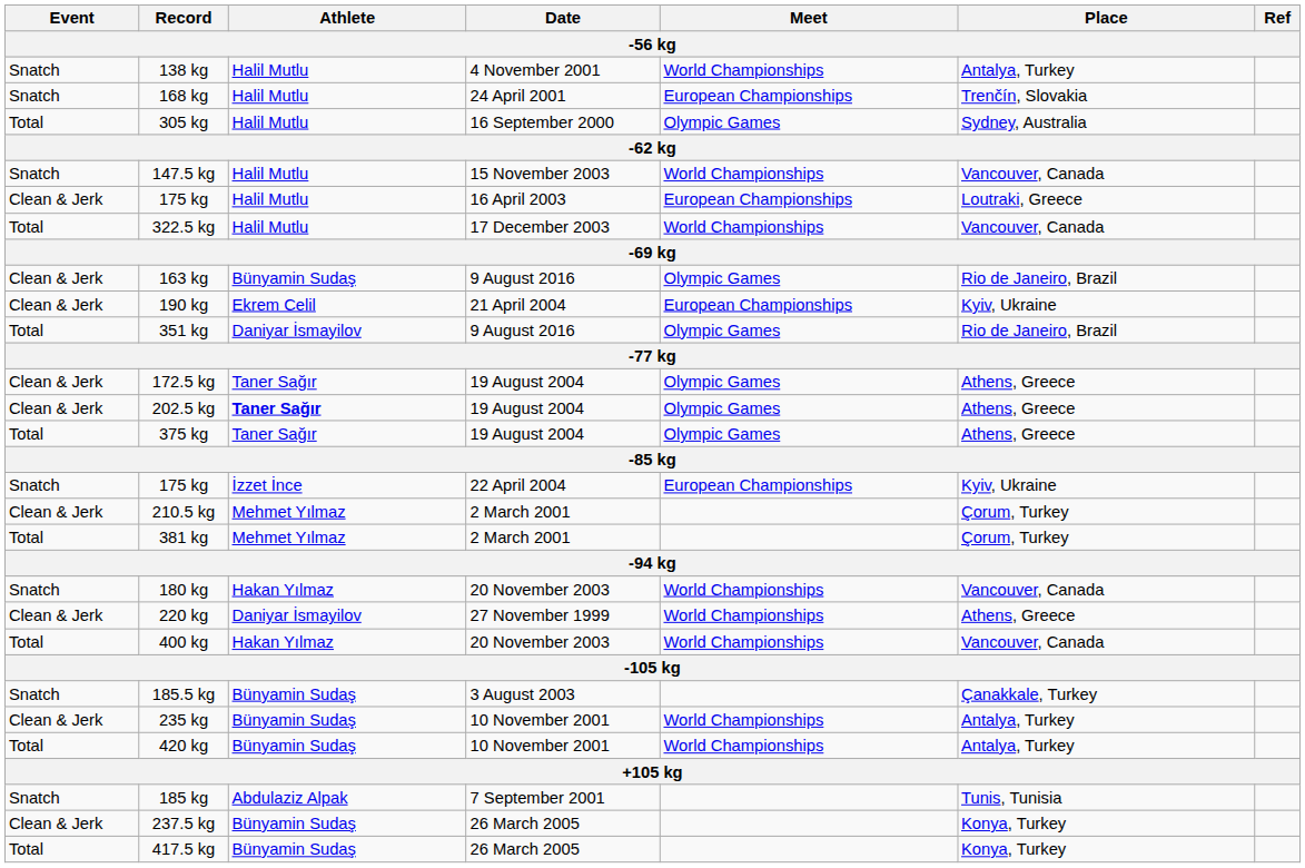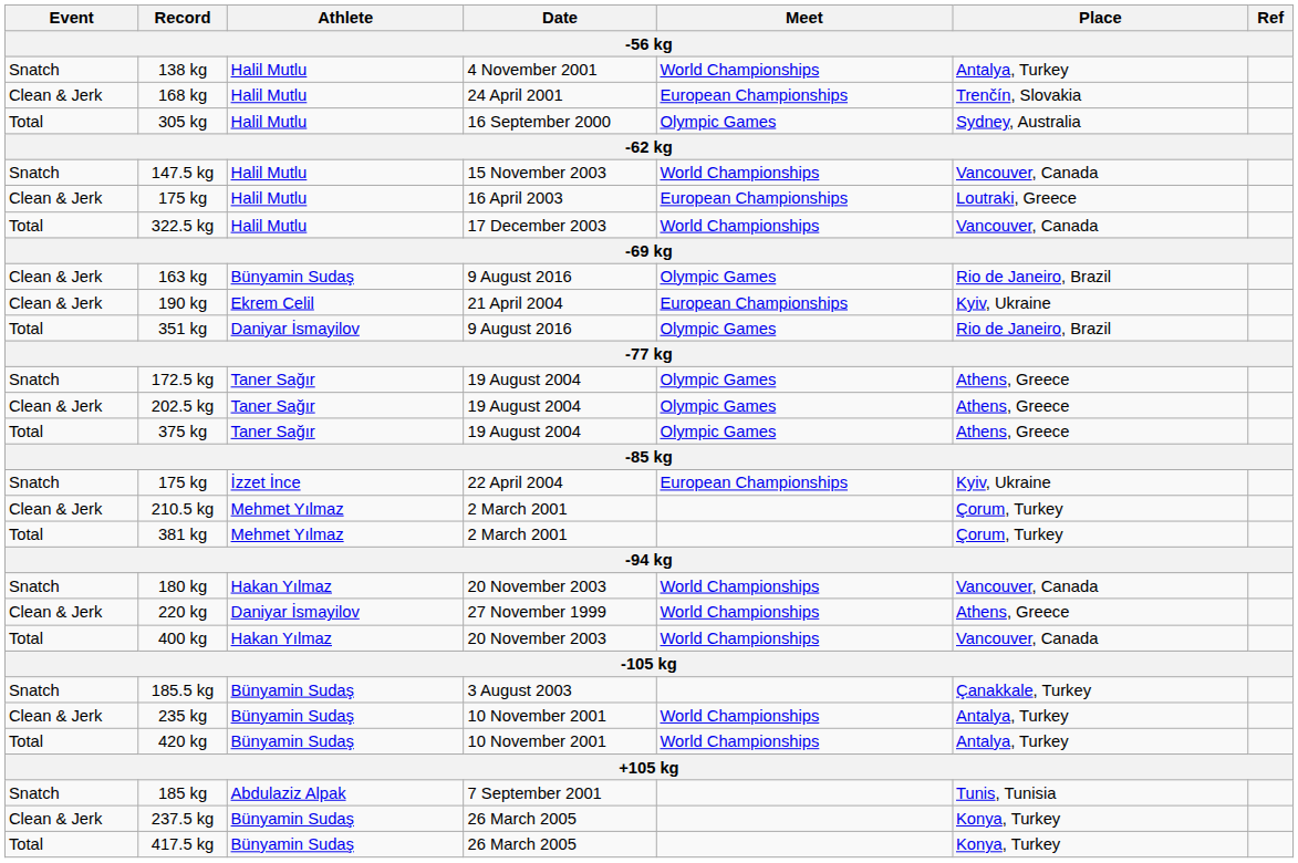 <table class="wikitable" style="font-size:95%; width: 95%;">
 <tr>
 <th width=9%>Event</th>
 <th width=6%>Record</th>
 <th width=16%>Athlete</th>
 <th width=13%>Date</th>
 <th width=20%>Meet</th>
 <th width=20%>Place</th>
 <th width=3%>Ref</th>
 </tr>
 <tr bgcolor="#DDDDDD">
 <th colspan="7">-56 kg</th>
 </tr>
 <tr>
 <td>Snatch</td>
 <td align="center">138 kg</td>
 <td><a href='#'>Halil Mutlu</a></td>
 <td>4 November 2001</td>
 <td><a href='#'>World Championships</a></td>
 <td><a href='#'>Antalya</a>, Turkey</td>
 <td></td>
 </tr>
 <tr>
-<td>Snatch</td>
+<td>Clean & Jerk</td>
 <td align="center">168 kg</td>
 <td><a href='#'>Halil Mutlu</a></td>
 <td>24 April 2001</td>
 <td><a href='#'>European Championships</a></td>
 <td><a href='#'>Trenčín</a>, Slovakia</td>
 <td></td>
 </tr>
 <tr>
 <td>Total</td>
 <td align="center">305 kg</td>
 <td><a href='#'>Halil Mutlu</a></td>
 <td>16 September 2000</td>
 <td><a href='#'>Olympic Games</a></td>
 <td><a href='#'>Sydney</a>, Australia</td>
 <td></td>
 </tr>
 <tr bgcolor="#DDDDDD">
 <th colspan="7">-62 kg</th>
 </tr>
 <tr>
 <td>Snatch</td>
 <td align="center">147.5 kg</td>
 <td><a href='#'>Halil Mutlu</a></td>
 <td>15 November 2003</td>
 <td><a href='#'>World Championships</a></td>
 <td><a href='#'>Vancouver</a>, Canada</td>
 <td></td>
 </tr>
 <tr>
 <td>Clean & Jerk</td>
 <td align="center">175 kg</td>
 <td><a href='#'>Halil Mutlu</a></td>
 <td>16 April 2003</td>
 <td><a href='#'>European Championships</a></td>
 <td><a href='#'>Loutraki</a>, Greece</td>
 <td></td>
 </tr>
 <tr>
 <td>Total</td>
 <td align="center">322.5 kg</td>
 <td><a href='#'>Halil Mutlu</a></td>
 <td>17 December 2003</td>
 <td><a href='#'>World Championships</a></td>
 <td><a href='#'>Vancouver</a>, Canada</td>
 <td></td>
 </tr>
 <tr bgcolor="#DDDDDD">
 <th colspan="7">-69 kg</th>
 </tr>
 <tr>
 <td>Clean & Jerk</td>
 <td align="center">163 kg</td>
 <td><a href='#'>Bünyamin Sudaş</a></td>
 <td>9 August 2016</td>
 <td><a href='#'>Olympic Games</a></td>
 <td><a href='#'>Rio de Janeiro</a>, Brazil</td>
 <td></td>
 </tr>
 <tr>
 <td>Clean & Jerk</td>
 <td align="center">190 kg</td>
 <td><a href='#'>Ekrem Celil</a></td>
 <td>21 April 2004</td>
 <td><a href='#'>European Championships</a></td>
 <td><a href='#'>Kyiv</a>, Ukraine</td>
 <td></td>
 </tr>
 <tr>
 <td>Total</td>
 <td align="center">351 kg</td>
 <td><a href='#'>Daniyar İsmayilov</a></td>
 <td>9 August 2016</td>
 <td><a href='#'>Olympic Games</a></td>
 <td><a href='#'>Rio de Janeiro</a>, Brazil</td>
 <td></td>
 </tr>
 <tr bgcolor="#DDDDDD">
 <th colspan="7">-77 kg</th>
 </tr>
 <tr>
-<td>Clean & Jerk</td>
+<td>Snatch</td>
 <td align="center">172.5 kg</td>
 <td><a href='#'>Taner Sağır</a></td>
 <td>19 August 2004</td>
 <td><a href='#'>Olympic Games</a></td>
 <td><a href='#'>Athens</a>, Greece</td>
 <td></td>
 </tr>
 <tr>
 <td>Clean & Jerk</td>
 <td align="center">202.5 kg</td>
-<td><strong><a href='#'>Taner Sağır</a></strong></td>
+<td><a href='#'>Taner Sağır</a></td>
 <td>19 August 2004</td>
 <td><a href='#'>Olympic Games</a></td>
 <td><a href='#'>Athens</a>, Greece</td>
 <td></td>
 </tr>
 <tr>
 <td>Total</td>
 <td align="center">375 kg</td>
 <td><a href='#'>Taner Sağır</a></td>
 <td>19 August 2004</td>
 <td><a href='#'>Olympic Games</a></td>
 <td><a href='#'>Athens</a>, Greece</td>
 <td></td>
 </tr>
 <tr bgcolor="#DDDDDD">
 <th colspan="7">-85 kg</th>
 </tr>
 <tr>
 <td>Snatch</td>
 <td align="center">175 kg</td>
 <td><a href='#'>İzzet İnce</a></td>
 <td>22 April 2004</td>
 <td><a href='#'>European Championships</a></td>
 <td><a href='#'>Kyiv</a>, Ukraine</td>
 <td></td>
 </tr>
 <tr>
 <td>Clean & Jerk</td>
 <td align="center">210.5 kg</td>
 <td><a href='#'>Mehmet Yılmaz</a></td>
 <td>2 March 2001</td>
 <td></td>
 <td><a href='#'>Çorum</a>, Turkey</td>
 <td></td>
 </tr>
 <tr>
 <td>Total</td>
 <td align="center">381 kg</td>
 <td><a href='#'>Mehmet Yılmaz</a></td>
 <td>2 March 2001</td>
 <td></td>
 <td><a href='#'>Çorum</a>, Turkey</td>
 <td></td>
 </tr>
 <tr bgcolor="#DDDDDD">
 <th colspan="7">-94 kg</th>
 </tr>
 <tr>
 <td>Snatch</td>
 <td align="center">180 kg</td>
 <td><a href='#'>Hakan Yılmaz</a></td>
 <td>20 November 2003</td>
 <td><a href='#'>World Championships</a></td>
 <td><a href='#'>Vancouver</a>, Canada</td>
 <td></td>
 </tr>
 <tr>
 <td>Clean & Jerk</td>
 <td align="center">220 kg</td>
 <td><a href='#'>Daniyar İsmayilov</a></td>
 <td>27 November 1999</td>
 <td><a href='#'>World Championships</a></td>
 <td><a href='#'>Athens</a>, Greece</td>
 <td></td>
 </tr>
 <tr>
 <td>Total</td>
 <td align="center">400 kg</td>
 <td><a href='#'>Hakan Yılmaz</a></td>
 <td>20 November 2003</td>
 <td><a href='#'>World Championships</a></td>
 <td><a href='#'>Vancouver</a>, Canada</td>
 <td></td>
 </tr>
 <tr bgcolor="#DDDDDD">
 <th colspan="7">-105 kg</th>
 </tr>
 <tr>
 <td>Snatch</td>
 <td align="center">185.5 kg</td>
 <td><a href='#'>Bünyamin Sudaş</a></td>
 <td>3 August 2003</td>
 <td></td>
 <td><a href='#'>Çanakkale</a>, Turkey</td>
 <td></td>
 </tr>
 <tr>
 <td>Clean & Jerk</td>
 <td align="center">235 kg</td>
 <td><a href='#'>Bünyamin Sudaş</a></td>
 <td>10 November 2001</td>
 <td><a href='#'>World Championships</a></td>
 <td><a href='#'>Antalya</a>, Turkey</td>
 <td></td>
 </tr>
 <tr>
 <td>Total</td>
 <td align="center">420 kg</td>
 <td><a href='#'>Bünyamin Sudaş</a></td>
 <td>10 November 2001</td>
 <td><a href='#'>World Championships</a></td>
 <td><a href='#'>Antalya</a>, Turkey</td>
 <td></td>
 </tr>
 <tr bgcolor="#DDDDDD">
 <th colspan="7">+105 kg</th>
 </tr>
 <tr>
 <td>Snatch</td>
 <td align="center">185 kg</td>
 <td><a href='#'>Abdulaziz Alpak</a></td>
 <td>7 September 2001</td>
 <td></td>
 <td><a href='#'>Tunis</a>, Tunisia</td>
 <td></td>
 </tr>
 <tr>
 <td>Clean & Jerk</td>
 <td align="center">237.5 kg</td>
 <td><a href='#'>Bünyamin Sudaş</a></td>
 <td>26 March 2005</td>
 <td></td>
 <td><a href='#'>Konya</a>, Turkey</td>
 <td></td>
 </tr>
 <tr>
 <td>Total</td>
 <td align="center">417.5 kg</td>
 <td><a href='#'>Bünyamin Sudaş</a></td>
 <td>26 March 2005</td>
 <td></td>
 <td><a href='#'>Konya</a>, Turkey</td>
 <td></td>
 </tr>
 </table>
